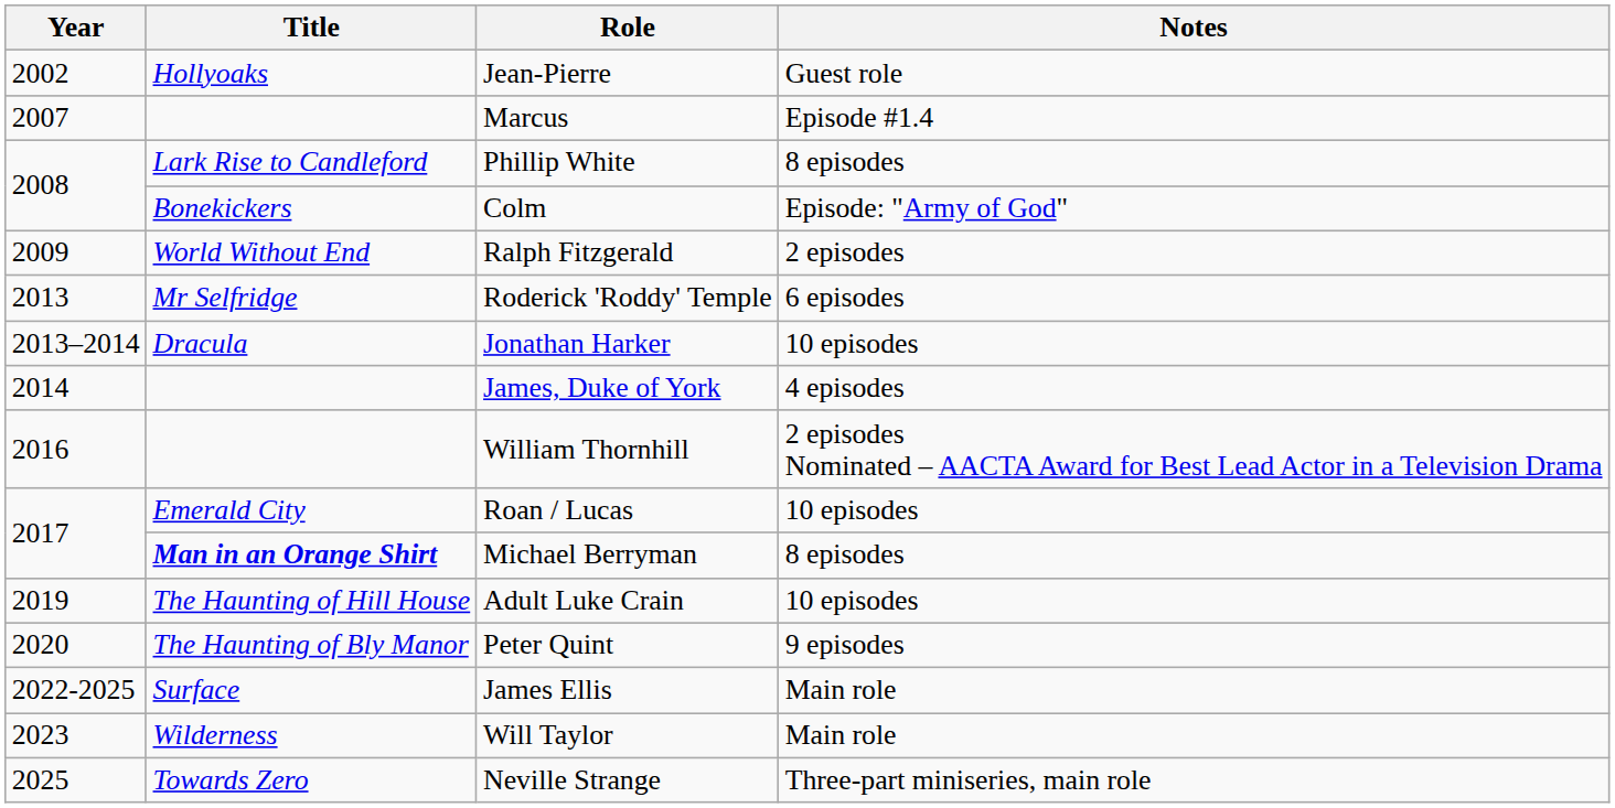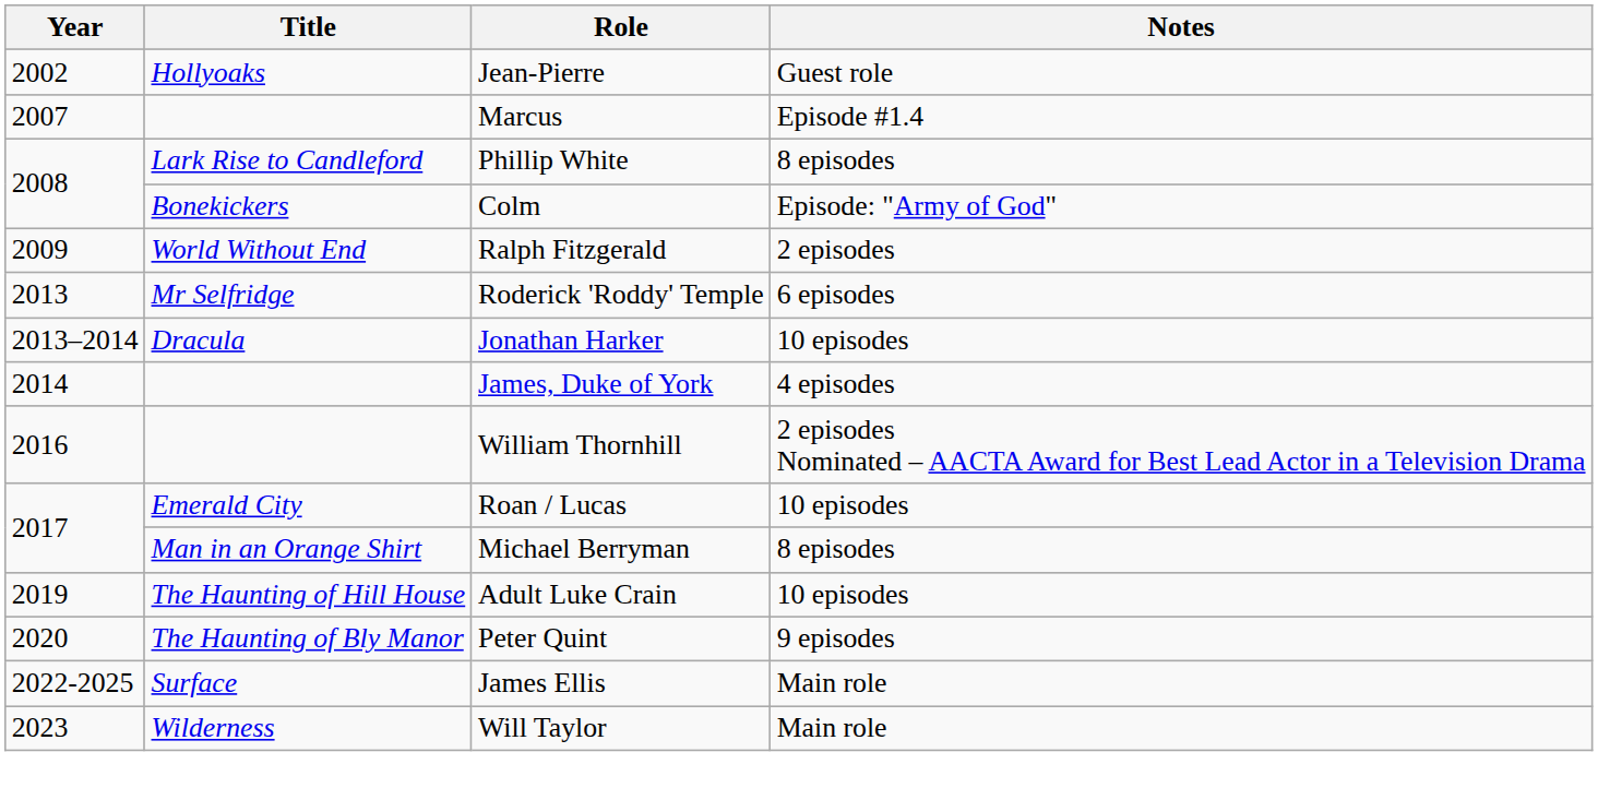 <table class="wikitable sortable">
 <tr>
 <th>Year</th>
 <th>Title</th>
 <th>Role</th>
 <th class="unsortable">Notes</th>
 </tr>
 <tr>
 <td>2002</td>
 <td><em><a href='#'>Hollyoaks</a></em></td>
 <td>Jean-Pierre</td>
 <td>Guest role</td>
 </tr>
 <tr>
 <td>2007</td>
 <td><em></em></td>
 <td>Marcus</td>
 <td>Episode #1.4</td>
 </tr>
 <tr>
 <td rowspan="2">2008</td>
 <td><em><a href='#'>Lark Rise to Candleford</a></em></td>
 <td>Phillip White</td>
 <td>8 episodes</td>
 </tr>
 <tr>
 <td><em><a href='#'>Bonekickers</a></em></td>
 <td>Colm</td>
 <td>Episode: "<a href='#'>Army of God</a>"</td>
 </tr>
 <tr>
 <td>2009</td>
 <td><em><a href='#'>World Without End</a></em></td>
 <td>Ralph Fitzgerald</td>
 <td>2 episodes</td>
 </tr>
 <tr>
 <td>2013</td>
 <td><em><a href='#'>Mr Selfridge</a></em></td>
 <td>Roderick 'Roddy' Temple</td>
 <td>6 episodes</td>
 </tr>
 <tr>
 <td>2013–2014</td>
 <td><em><a href='#'>Dracula</a></em></td>
 <td><a href='#'>Jonathan Harker</a></td>
 <td>10 episodes</td>
 </tr>
 <tr>
 <td>2014</td>
 <td><em></em></td>
 <td><a href='#'>James, Duke of York</a></td>
 <td>4 episodes</td>
 </tr>
 <tr>
 <td>2016</td>
 <td><em></em></td>
 <td>William Thornhill</td>
 <td>2 episodes <br> Nominated – <a href='#'>AACTA Award for Best Lead Actor in a Television Drama</a></td>
 </tr>
 <tr>
 <td rowspan="2">2017</td>
 <td><em><a href='#'>Emerald City</a></em></td>
 <td>Roan / Lucas</td>
 <td>10 episodes</td>
 </tr>
 <tr>
-<td><strong><em><a href='#'>Man in an Orange Shirt</a></em></strong></td>
+<td><em><a href='#'>Man in an Orange Shirt</a></em></td>
 <td>Michael Berryman</td>
 <td>8 episodes</td>
 </tr>
 <tr>
 <td>2019</td>
 <td><em><a href='#'>The Haunting of Hill House</a></em></td>
 <td>Adult Luke Crain</td>
 <td>10 episodes</td>
 </tr>
 <tr>
 <td>2020</td>
 <td><em><a href='#'>The Haunting of Bly Manor</a></em></td>
 <td>Peter Quint</td>
 <td>9 episodes</td>
 </tr>
 <tr>
 <td>2022-2025</td>
 <td><em><a href='#'>Surface</a></em></td>
 <td>James Ellis</td>
 <td>Main role</td>
 </tr>
 <tr>
 <td>2023</td>
 <td><em><a href='#'>Wilderness</a></em></td>
 <td>Will Taylor</td>
 <td>Main role</td>
 </tr>
-<tr>
-<td>2025</td>
-<td><em><a href='#'>Towards Zero</a></em></td>
-<td>Neville Strange</td>
-<td>Three-part miniseries, main role</td>
-</tr>
 </table>
